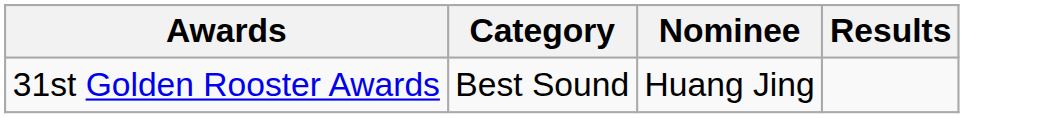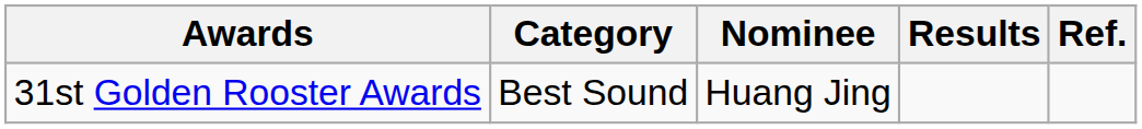 <table class="wikitable">
 <tr>
 <th>Awards</th>
 <th>Category</th>
 <th>Nominee</th>
 <th>Results</th>
+<th>Ref.</th>
 </tr>
 <tr>
 <td>31st <a href='#'>Golden Rooster Awards</a></td>
 <td>Best Sound</td>
 <td>Huang Jing</td>
 <td></td>
+<td></td>
 </tr>
 </table>
